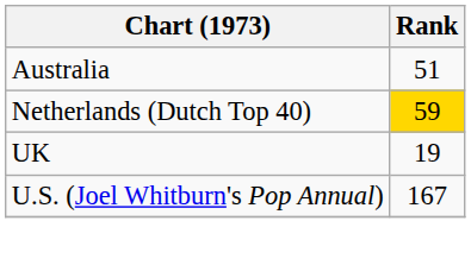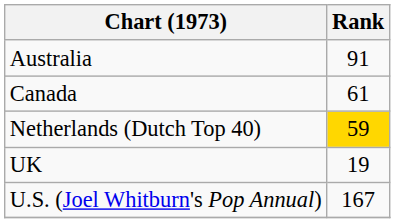 <table class="wikitable sortable">
 <tr>
 <th>Chart (1973)</th>
 <th style="text-align:center;">Rank</th>
 </tr>
 <tr>
 <td>Australia </td>
-<td style="text-align:center;">51</td>
+<td style="text-align:center;">91</td>
+</tr>
+<tr>
+<td>Canada </td>
+<td style="text-align:center;">61</td>
 </tr>
 <tr>
 <td>Netherlands (Dutch Top 40)</td>
 <td style="background: gold; text-align:center;">59</td>
 </tr>
 <tr>
 <td>UK </td>
 <td style="text-align:center;">19</td>
 </tr>
 <tr>
 <td>U.S. (<a href='#'>Joel Whitburn</a>'s <em>Pop Annual</em>)</td>
 <td style="text-align:center;">167</td>
 </tr>
 <tr>
 </tr>
 </table>
